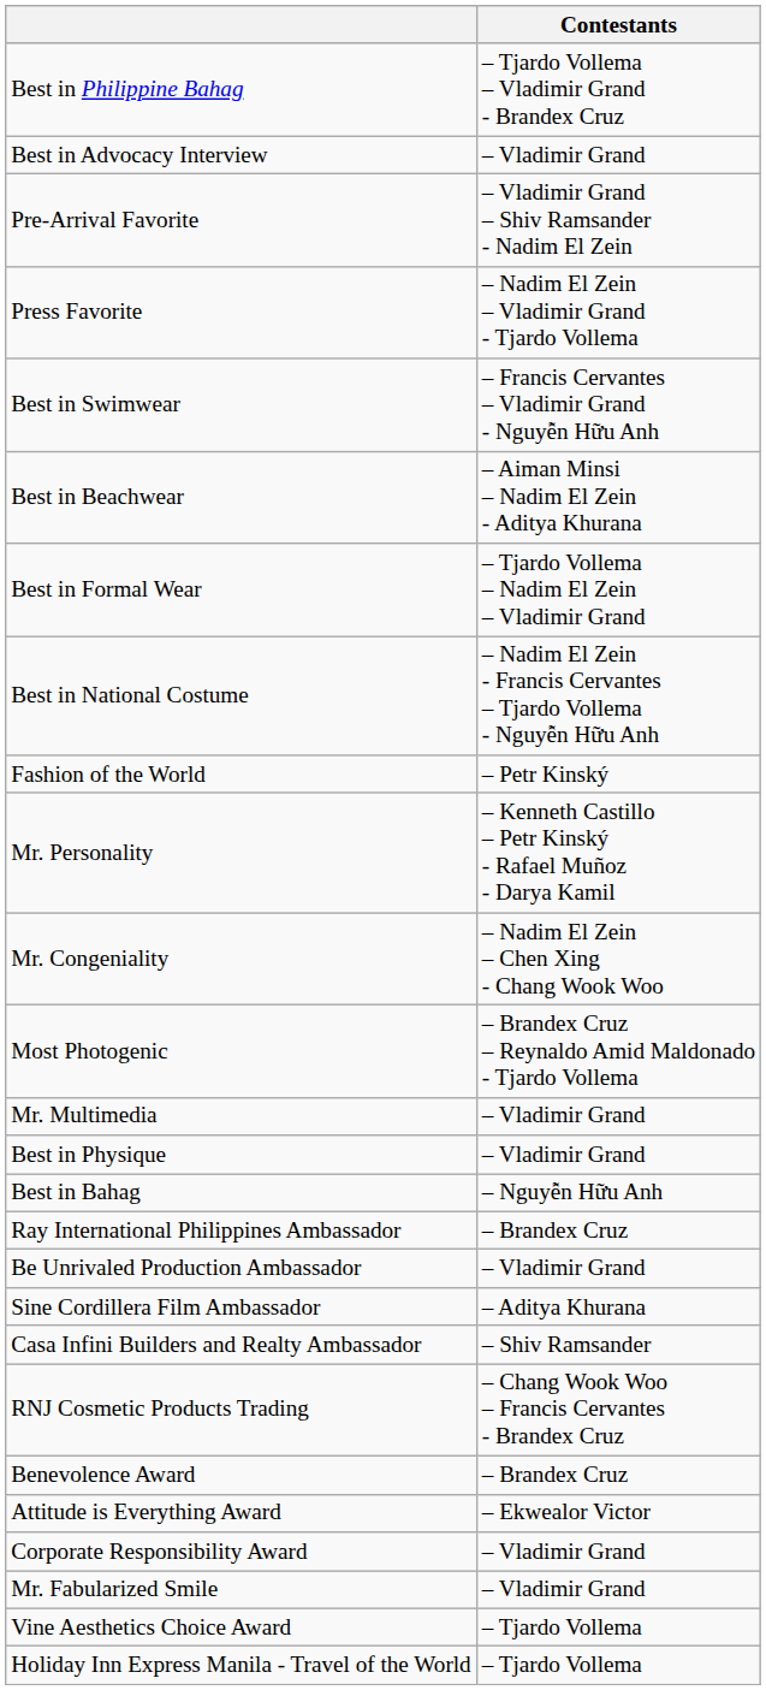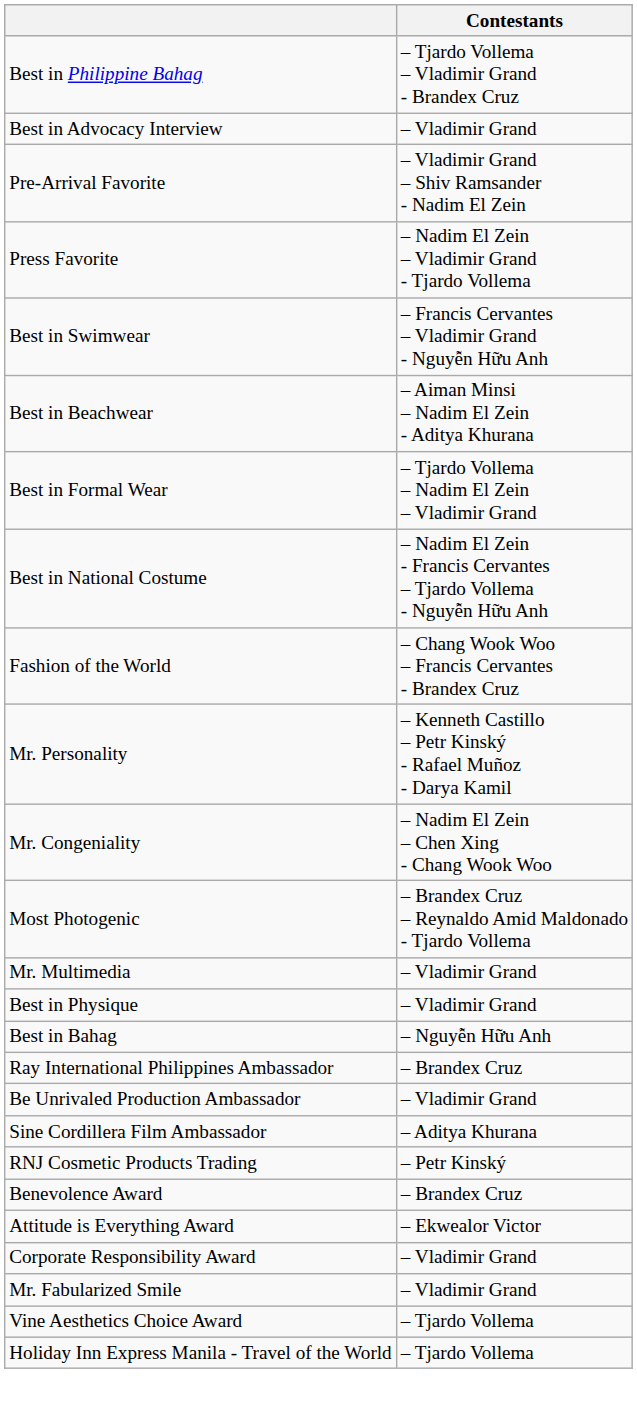 <table class="wikitable"  style="font-size: 85%;">
 <tr style="background:#CCCCCC; text-align:center">
 <th></th>
 <th>Contestants</th>
 </tr>
 <tr>
 <td>Best in <em><a href='#'> Philippine Bahag</a></em></td>
 <td>  – Tjardo Vollema <br>   – Vladimir Grand <br>   - Brandex Cruz</td>
 </tr>
 <tr>
 <td>Best in Advocacy Interview</td>
 <td> – Vladimir Grand</td>
 </tr>
 <tr>
 <td>Pre-Arrival Favorite</td>
 <td>  – Vladimir Grand <br>   – Shiv Ramsander <br>   - Nadim El Zein</td>
 </tr>
 <tr>
 <td>Press Favorite</td>
 <td>  – Nadim El Zein <br>   – Vladimir Grand <br>   - Tjardo Vollema</td>
 </tr>
 <tr>
 <td>Best in Swimwear</td>
 <td>  – Francis Cervantes <br>   – Vladimir Grand <br>   - Nguyễn Hữu Anh</td>
 </tr>
 <tr>
 <td>Best in Beachwear</td>
 <td>  – Aiman Minsi <br>   – Nadim El Zein <br>   - Aditya Khurana</td>
 </tr>
 <tr>
 <td>Best in Formal Wear</td>
 <td>  – Tjardo Vollema <br>   – Nadim El Zein <br>   – Vladimir Grand</td>
 </tr>
 <tr>
 <td>Best in National Costume</td>
 <td>  – Nadim El Zein<br>  - Francis Cervantes <br>   – Tjardo Vollema <br>   - Nguyễn Hữu Anh</td>
 </tr>
 <tr>
 <td>Fashion of the World</td>
-<td> – Petr Kinský</td>
+<td>  – Chang Wook Woo <br>   – Francis Cervantes <br>   - Brandex Cruz</td>
 </tr>
 <tr>
 <td>Mr. Personality</td>
 <td>  – Kenneth Castillo <br>   – Petr Kinský <br>   - Rafael Muñoz<br>  - Darya Kamil</td>
 </tr>
 <tr>
 <td>Mr. Congeniality</td>
 <td>  – Nadim El Zein <br>   – Chen Xing <br>   - Chang Wook Woo</td>
 </tr>
 <tr>
 <td>Most Photogenic</td>
 <td>  – Brandex Cruz <br>   – Reynaldo Amid Maldonado <br>   - Tjardo Vollema</td>
 </tr>
 <tr>
 <td>Mr. Multimedia</td>
 <td> – Vladimir Grand</td>
 </tr>
 <tr>
 <td>Best in Physique</td>
 <td> – Vladimir Grand</td>
 </tr>
 <tr>
 <td>Best in Bahag</td>
 <td> – Nguyễn Hữu Anh</td>
 </tr>
 <tr>
 <td>Ray International Philippines Ambassador</td>
 <td> – Brandex Cruz</td>
 </tr>
 <tr>
 <td>Be Unrivaled Production Ambassador</td>
 <td> – Vladimir Grand</td>
 </tr>
 <tr>
 <td>Sine Cordillera Film Ambassador</td>
 <td> – Aditya Khurana</td>
 </tr>
 <tr>
-<td>Casa Infini Builders and Realty Ambassador</td>
-<td> – Shiv Ramsander</td>
-</tr>
-<tr>
 <td>RNJ Cosmetic Products Trading</td>
-<td>  – Chang Wook Woo <br>   – Francis Cervantes <br>   - Brandex Cruz</td>
+<td> – Petr Kinský</td>
 </tr>
 <tr>
 <td>Benevolence Award</td>
 <td> – Brandex Cruz</td>
 </tr>
 <tr>
 <td>Attitude is Everything Award</td>
 <td> – Ekwealor Victor</td>
 </tr>
 <tr>
 <td>Corporate Responsibility Award</td>
 <td> – Vladimir Grand</td>
 </tr>
 <tr>
 <td>Mr. Fabularized Smile</td>
 <td> – Vladimir Grand</td>
 </tr>
 <tr>
 <td>Vine Aesthetics Choice Award</td>
 <td> – Tjardo Vollema</td>
 </tr>
 <tr>
 <td>Holiday Inn Express Manila - Travel of the World</td>
 <td> – Tjardo Vollema</td>
 </tr>
 </table>
